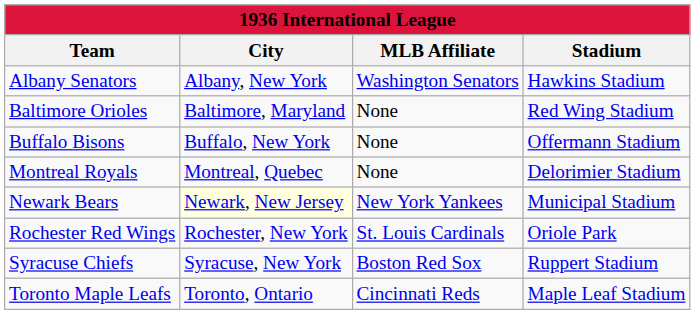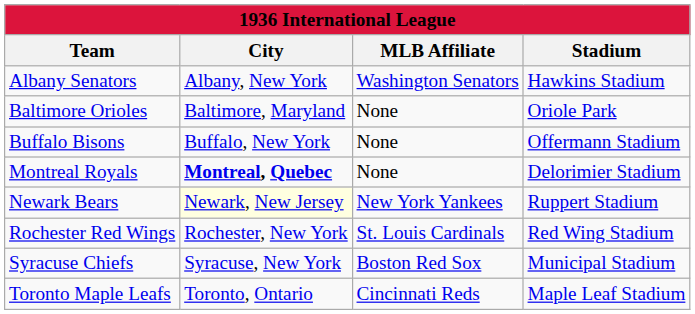 <table class="wikitable" style="width:auto">
 <tr>
 <td bgcolor="#DC143C" align="center" colspan="7"><strong><span>1936 International League</span></strong></td>
 </tr>
 <tr>
 <th>Team</th>
 <th>City</th>
 <th>MLB Affiliate</th>
 <th>Stadium</th>
 </tr>
 <tr>
 <td><a href='#'>Albany Senators</a></td>
 <td><a href='#'>Albany</a>, <a href='#'>New York</a></td>
 <td><a href='#'>Washington Senators</a></td>
 <td><a href='#'>Hawkins Stadium</a></td>
 </tr>
 <tr>
 <td><a href='#'>Baltimore Orioles</a></td>
 <td><a href='#'>Baltimore</a>, <a href='#'>Maryland</a></td>
 <td>None</td>
-<td><a href='#'>Red Wing Stadium</a></td>
+<td><a href='#'>Oriole Park</a></td>
 </tr>
 <tr>
 <td><a href='#'>Buffalo Bisons</a></td>
 <td><a href='#'>Buffalo</a>, <a href='#'>New York</a></td>
 <td>None</td>
 <td><a href='#'>Offermann Stadium</a></td>
 </tr>
 <tr>
 <td><a href='#'>Montreal Royals</a></td>
-<td><a href='#'>Montreal</a>, <a href='#'>Quebec</a></td>
+<td><strong><a href='#'>Montreal</a>, <a href='#'>Quebec</a></strong></td>
 <td>None</td>
 <td><a href='#'>Delorimier Stadium</a></td>
 </tr>
 <tr>
 <td><a href='#'>Newark Bears</a></td>
 <td style="background: lightyellow;"><a href='#'>Newark</a>, <a href='#'>New Jersey</a></td>
 <td><a href='#'>New York Yankees</a></td>
-<td><a href='#'>Municipal Stadium</a></td>
+<td><a href='#'>Ruppert Stadium</a></td>
 </tr>
 <tr>
 <td><a href='#'>Rochester Red Wings</a></td>
 <td><a href='#'>Rochester</a>, <a href='#'>New York</a></td>
 <td><a href='#'>St. Louis Cardinals</a></td>
-<td><a href='#'>Oriole Park</a></td>
+<td><a href='#'>Red Wing Stadium</a></td>
 </tr>
 <tr>
 <td><a href='#'>Syracuse Chiefs</a></td>
 <td><a href='#'>Syracuse</a>, <a href='#'>New York</a></td>
 <td><a href='#'>Boston Red Sox</a></td>
-<td><a href='#'>Ruppert Stadium</a></td>
+<td><a href='#'>Municipal Stadium</a></td>
 </tr>
 <tr>
 <td><a href='#'>Toronto Maple Leafs</a></td>
 <td><a href='#'>Toronto</a>, <a href='#'>Ontario</a></td>
 <td><a href='#'>Cincinnati Reds</a></td>
 <td><a href='#'>Maple Leaf Stadium</a></td>
 </tr>
 </table>
